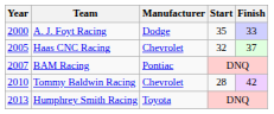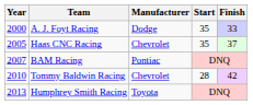 <table class="wikitable" style="font-size: 90%;">
 <tr>
 <th>Year</th>
 <th>Team</th>
 <th>Manufacturer</th>
 <th>Start</th>
 <th>Finish</th>
 </tr>
 <tr>
 <td><a href='#'>2000</a></td>
 <td><a href='#'>A. J. Foyt Racing</a></td>
 <td><a href='#'>Dodge</a></td>
 <td align=center>35</td>
 <td align=center colspan=2 style="background:#CFCFFF;">33</td>
 </tr>
 <tr>
 <td><a href='#'>2005</a></td>
 <td><a href='#'>Haas CNC Racing</a></td>
 <td><a href='#'>Chevrolet</a></td>
-<td align=center>32</td>
+<td align=center>35</td>
 <td align=center style="background:#DFFFDF">37</td>
 </tr>
 <tr>
 <td><a href='#'>2007</a></td>
 <td><a href='#'>BAM Racing</a></td>
 <td><a href='#'>Pontiac</a></td>
 <td align=center colspan=2 style="background:#FFCFCF;">DNQ</td>
 </tr>
 <tr>
 <td><a href='#'>2010</a></td>
 <td><a href='#'>Tommy Baldwin Racing</a></td>
 <td><a href='#'>Chevrolet</a></td>
 <td align=center>28</td>
 <td align=center style="background:#EFCFFF;">42</td>
 </tr>
 <tr>
 <td><a href='#'>2013</a></td>
 <td><a href='#'>Humphrey Smith Racing</a></td>
 <td><a href='#'>Toyota</a></td>
 <td align=center colspan=2 style="background:#FFCFCF;">DNQ</td>
 </tr>
 </table>
